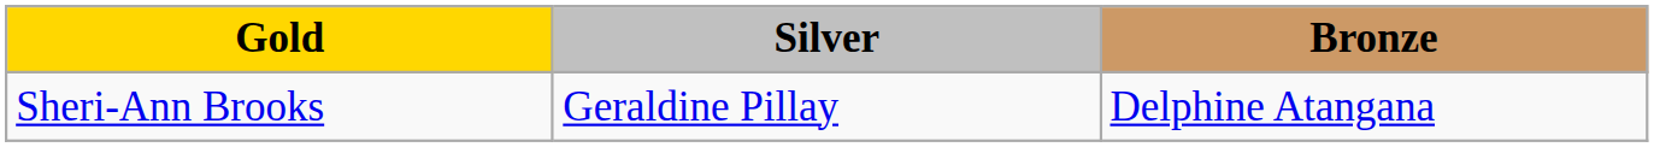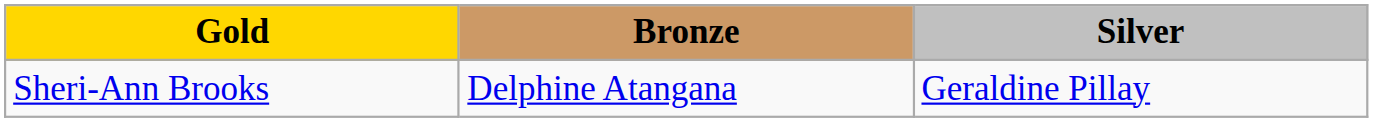 <table class="wikitable" style="text-align:left">
 <tr align="center">
 <td width=200 bgcolor=gold><strong>Gold</strong></td>
+<td width=200 bgcolor=CC9966><strong>Bronze</strong></td>
 <td width=200 bgcolor=silver><strong>Silver</strong></td>
-<td width=200 bgcolor=CC9966><strong>Bronze</strong></td>
 </tr>
 <tr>
 <td><a href='#'>Sheri-Ann Brooks</a><br><em></em></td>
+<td><a href='#'>Delphine Atangana</a><br><em></em></td>
 <td><a href='#'>Geraldine Pillay</a><br><em></em></td>
-<td><a href='#'>Delphine Atangana</a><br><em></em></td>
 </tr>
 </table>
